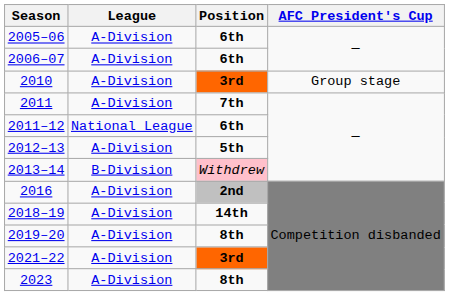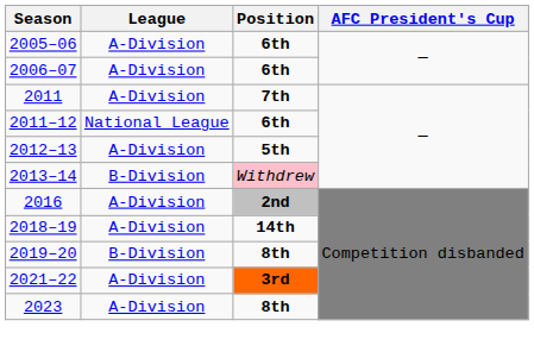 <table class="wikitable float-right" style="text-align:center">
 <tr>
 <th>Season</th>
 <th>League</th>
 <th>Position</th>
 <th><a href='#'>AFC President's Cup</a></th>
 </tr>
 <tr>
 <td><a href='#'>2005–06</a></td>
 <td><a href='#'>A-Division</a></td>
 <td><strong>6th</strong></td>
 <td rowspan="2">—</td>
 </tr>
 <tr>
 <td><a href='#'>2006–07</a></td>
 <td><a href='#'>A-Division</a></td>
 <td><strong>6th</strong></td>
-</tr>
-<tr>
-<td><a href='#'>2010</a></td>
-<td><a href='#'>A-Division</a></td>
-<td bgcolor="ff6600"><strong>3rd</strong></td>
-<td>Group stage</td>
 </tr>
 <tr>
 <td><a href='#'>2011</a></td>
 <td><a href='#'>A-Division</a></td>
 <td><strong>7th</strong></td>
 <td rowspan="4">—</td>
 </tr>
 <tr>
 <td><a href='#'>2011–12</a></td>
 <td><a href='#'>National League</a></td>
 <td><strong>6th</strong></td>
 </tr>
 <tr>
 <td><a href='#'>2012–13</a></td>
 <td><a href='#'>A-Division</a></td>
 <td><strong>5th</strong></td>
 </tr>
 <tr>
 <td><a href='#'>2013–14</a></td>
 <td><a href='#'>B-Division</a></td>
 <td bgcolor="pink"><em>Withdrew</em></td>
 </tr>
 <tr>
 <td><a href='#'>2016</a></td>
 <td><a href='#'>A-Division</a></td>
 <td bgcolor="silver"><strong>2nd</strong></td>
 <td bgcolor="grey" rowspan="5">Competition disbanded</td>
 </tr>
 <tr>
 <td><a href='#'>2018–19</a></td>
 <td><a href='#'>A-Division</a></td>
 <td><strong>14th</strong></td>
 </tr>
 <tr>
 <td><a href='#'>2019–20</a></td>
-<td><a href='#'>A-Division</a></td>
+<td><a href='#'>B-Division</a></td>
 <td><strong>8th</strong></td>
 </tr>
 <tr>
 <td><a href='#'>2021–22</a></td>
 <td><a href='#'>A-Division</a></td>
 <td bgcolor="ff6600"><strong>3rd</strong></td>
 </tr>
 <tr>
 <td><a href='#'>2023</a></td>
 <td><a href='#'>A-Division</a></td>
 <td><strong>8th</strong></td>
 </tr>
 </table>
